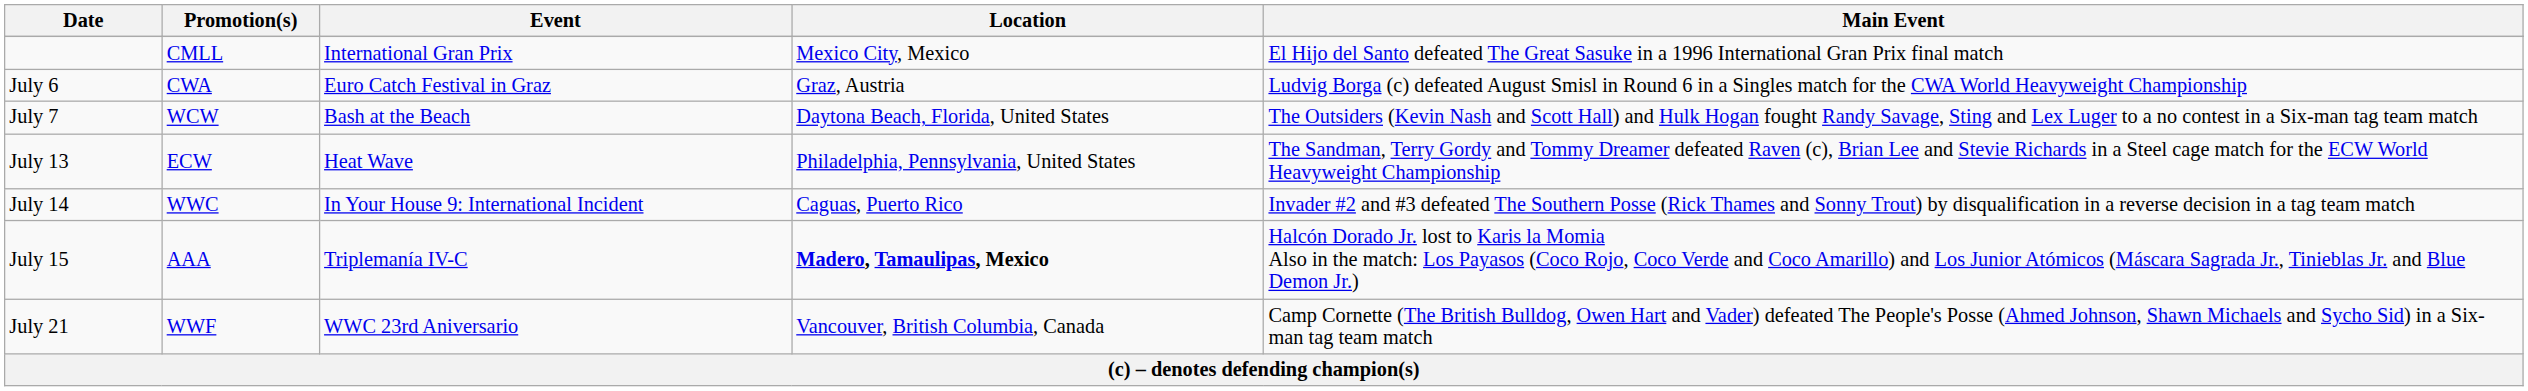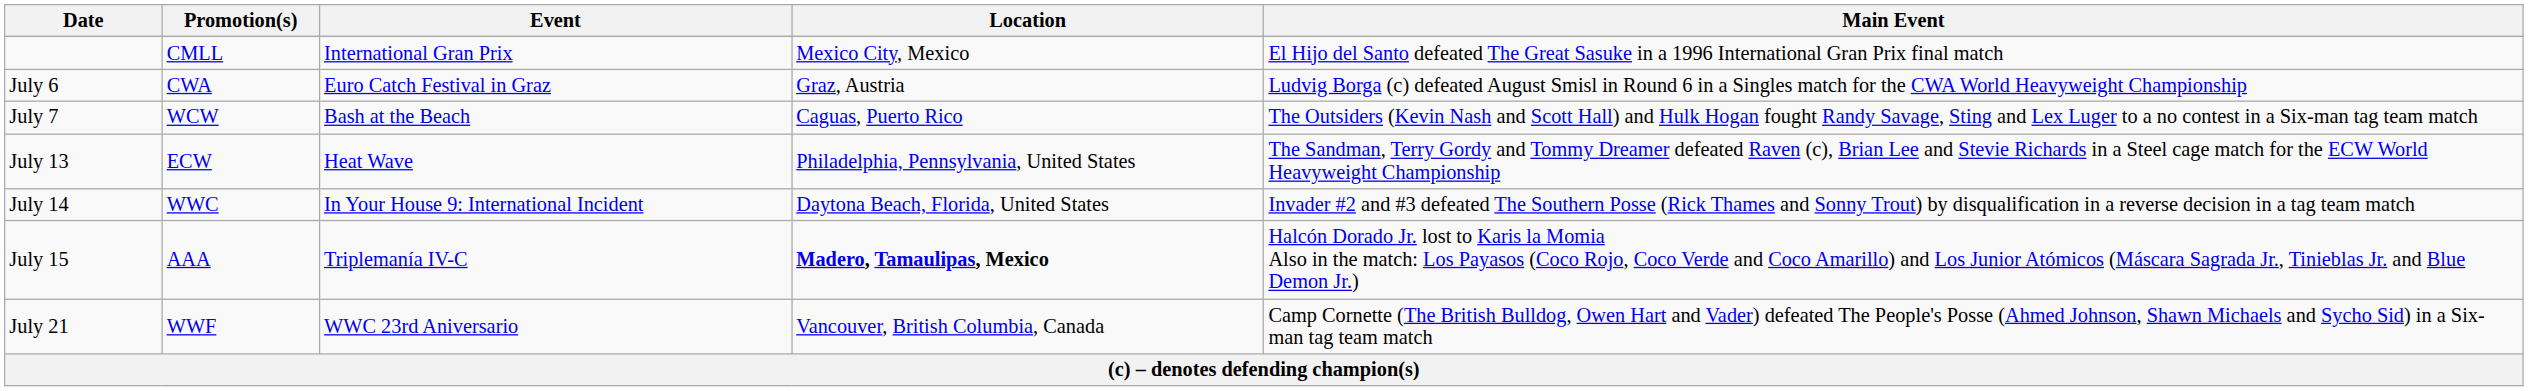 <table class="wikitable" style="width:100%;">
 <tr>
 <th width="5%">Date</th>
 <th width="5%">Promotion(s)</th>
 <th style="width:15%;">Event</th>
 <th style="width:15%;">Location</th>
 <th style="width:40%;">Main Event</th>
 </tr>
 <tr style="width:20%;" |Notes>
 </tr>
 <tr>
 <td></td>
 <td><a href='#'>CMLL</a></td>
 <td><a href='#'>International Gran Prix</a></td>
 <td><a href='#'>Mexico City</a>, Mexico</td>
 <td><a href='#'>El Hijo del Santo</a> defeated <a href='#'>The Great Sasuke</a> in a 1996 International Gran Prix final match</td>
 </tr>
 <tr>
 <td>July 6</td>
 <td><a href='#'>CWA</a></td>
 <td><a href='#'>Euro Catch Festival in Graz</a></td>
 <td><a href='#'>Graz</a>, Austria</td>
 <td><a href='#'>Ludvig Borga</a> (c) defeated August Smisl in Round 6 in a Singles match for the <a href='#'>CWA World Heavyweight Championship</a></td>
 </tr>
 <tr>
 <td>July 7</td>
 <td><a href='#'>WCW</a></td>
 <td><a href='#'>Bash at the Beach</a></td>
-<td><a href='#'>Daytona Beach, Florida</a>, United States</td>
+<td><a href='#'>Caguas</a>, <a href='#'>Puerto Rico</a></td>
 <td><a href='#'>The Outsiders</a> (<a href='#'>Kevin Nash</a> and <a href='#'>Scott Hall</a>) and <a href='#'>Hulk Hogan</a> fought <a href='#'>Randy Savage</a>, <a href='#'>Sting</a> and <a href='#'>Lex Luger</a> to a no contest in a Six-man tag team match</td>
 </tr>
 <tr>
 <td>July 13</td>
 <td><a href='#'>ECW</a></td>
 <td><a href='#'>Heat Wave</a></td>
 <td><a href='#'>Philadelphia, Pennsylvania</a>, United States</td>
 <td><a href='#'>The Sandman</a>, <a href='#'>Terry Gordy</a> and <a href='#'>Tommy Dreamer</a> defeated <a href='#'>Raven</a> (c), <a href='#'>Brian Lee</a> and <a href='#'>Stevie Richards</a> in a Steel cage match for the <a href='#'>ECW World Heavyweight Championship</a></td>
 </tr>
 <tr>
 <td>July 14</td>
 <td><a href='#'>WWC</a></td>
 <td><a href='#'>In Your House 9: International Incident</a></td>
-<td><a href='#'>Caguas</a>, <a href='#'>Puerto Rico</a></td>
+<td><a href='#'>Daytona Beach, Florida</a>, United States</td>
 <td><a href='#'>Invader #2</a> and #3 defeated <a href='#'>The Southern Posse</a> (<a href='#'>Rick Thames</a> and <a href='#'>Sonny Trout</a>) by disqualification in a reverse decision in a tag team match</td>
 </tr>
 <tr>
 <td>July 15</td>
 <td><a href='#'>AAA</a></td>
 <td><a href='#'>Triplemanía IV-C</a></td>
 <td><strong><a href='#'>Madero</a>, <a href='#'>Tamaulipas</a>, Mexico</strong></td>
 <td><a href='#'>Halcón Dorado Jr.</a> lost to <a href='#'>Karis la Momia</a><br>Also in the match: <a href='#'>Los Payasos</a> (<a href='#'>Coco Rojo</a>, <a href='#'>Coco Verde</a> and <a href='#'>Coco Amarillo</a>) and <a href='#'>Los Junior Atómicos</a> (<a href='#'>Máscara Sagrada Jr.</a>, <a href='#'>Tinieblas Jr.</a> and <a href='#'>Blue Demon Jr.</a>)</td>
 </tr>
 <tr>
 <td>July 21</td>
 <td><a href='#'>WWF</a></td>
 <td><a href='#'>WWC 23rd Aniversario</a></td>
 <td><a href='#'>Vancouver</a>, <a href='#'>British Columbia</a>, Canada</td>
 <td>Camp Cornette (<a href='#'>The British Bulldog</a>, <a href='#'>Owen Hart</a> and <a href='#'>Vader</a>) defeated The People's Posse (<a href='#'>Ahmed Johnson</a>, <a href='#'>Shawn Michaels</a> and <a href='#'>Sycho Sid</a>) in a Six-man tag team match</td>
 </tr>
 <tr>
 <th colspan="6">(c) – denotes defending champion(s)</th>
 </tr>
 </table>
